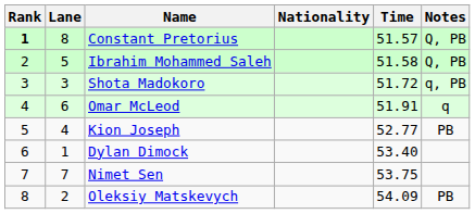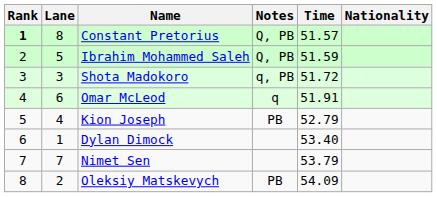 <table class="wikitable sortable" style="text-align:center">
 <tr>
 <th>Rank</th>
 <th>Lane</th>
 <th>Name</th>
+<th>Notes</th>
+<th>Time</th>
 <th>Nationality</th>
-<th>Time</th>
-<th>Notes</th>
 </tr>
 <tr bgcolor=ccffcc>
 <td align=center><strong>1</strong></td>
 <td align=center>8</td>
 <td align=left><a href='#'>Constant Pretorius</a></td>
+<td>Q, PB</td>
+<td>51.57</td>
 <td align=left></td>
-<td>51.57</td>
-<td>Q, PB</td>
 </tr>
 <tr bgcolor=ccffcc>
 <td align=center>2</td>
 <td align=center>5</td>
 <td align=left><a href='#'>Ibrahim Mohammed Saleh</a></td>
+<td>Q, PB</td>
+<td>51.59</td>
 <td align=left></td>
-<td>51.58</td>
-<td>Q, PB</td>
 </tr>
 <tr bgcolor=ddffdd>
 <td align=center>3</td>
 <td align=center>3</td>
 <td align=left><a href='#'>Shota Madokoro</a></td>
+<td>q, PB</td>
+<td>51.72</td>
 <td align=left></td>
-<td>51.72</td>
-<td>q, PB</td>
 </tr>
 <tr bgcolor=ddffdd>
 <td align=center>4</td>
 <td align=center>6</td>
 <td align=left><a href='#'>Omar McLeod</a></td>
+<td>q</td>
+<td>51.91</td>
 <td align=left></td>
-<td>51.91</td>
-<td>q</td>
 </tr>
 <tr>
 <td align=center>5</td>
 <td align=center>4</td>
 <td align=left><a href='#'>Kion Joseph</a></td>
+<td>PB</td>
+<td>52.79</td>
 <td align=left></td>
-<td>52.77</td>
-<td>PB</td>
 </tr>
 <tr>
 <td align=center>6</td>
 <td align=center>1</td>
 <td align=left><a href='#'>Dylan Dimock</a></td>
+<td></td>
+<td>53.40</td>
 <td align=left></td>
-<td>53.40</td>
-<td></td>
 </tr>
 <tr>
 <td align=center>7</td>
 <td align=center>7</td>
 <td align=left><a href='#'>Nimet Sen</a></td>
+<td></td>
+<td>53.79</td>
 <td align=left></td>
-<td>53.75</td>
-<td></td>
 </tr>
 <tr>
 <td align=center>8</td>
 <td align=center>2</td>
 <td align=left><a href='#'>Oleksiy Matskevych</a></td>
+<td>PB</td>
+<td>54.09</td>
 <td align=left></td>
-<td>54.09</td>
-<td>PB</td>
 </tr>
 </table>
